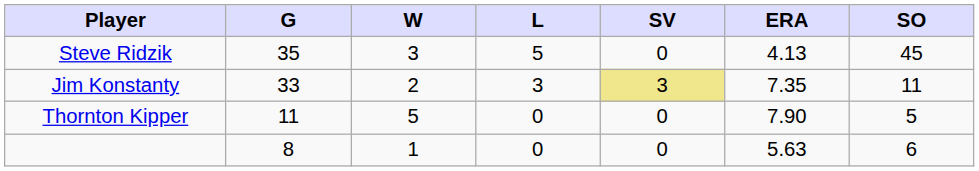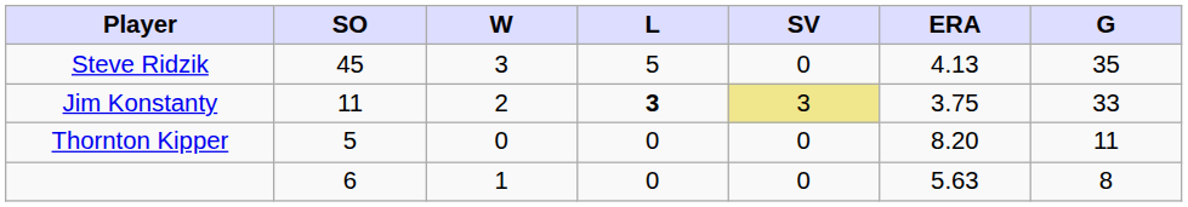 <table class="wikitable sortable">
 <tr>
 <th style="background:#ddf; width:16%;">Player</th>
-<th style="background:#ddf; width:9%;">G</th>
+<th style="background:#ddf; width:9%;">SO</th>
 <th style="background:#ddf; width:9%;">W</th>
 <th style="background:#ddf; width:9%;">L</th>
 <th style="background:#ddf; width:9%;">SV</th>
 <th style="background:#ddf; width:9%;">ERA</th>
-<th style="background:#ddf; width:9%;">SO</th>
+<th style="background:#ddf; width:9%;">G</th>
 </tr>
 <tr style="text-align:center;">
 <td><a href='#'>Steve Ridzik</a></td>
-<td>35</td>
+<td>45</td>
 <td>3</td>
 <td>5</td>
 <td>0</td>
 <td>4.13</td>
-<td>45</td>
+<td>35</td>
 </tr>
 <tr align=center>
 <td><a href='#'>Jim Konstanty</a></td>
+<td>11</td>
+<td>2</td>
+<td><strong>3</strong></td>
+<td style="background: khaki;">3</td>
+<td>3.75</td>
 <td>33</td>
-<td>2</td>
-<td>3</td>
-<td style="background: khaki;">3</td>
-<td>7.35</td>
+</tr>
+<tr align=center>
+<td><a href='#'>Thornton Kipper</a></td>
+<td>5</td>
+<td>0</td>
+<td>0</td>
+<td>0</td>
+<td>8.20</td>
 <td>11</td>
 </tr>
 <tr align=center>
-<td><a href='#'>Thornton Kipper</a></td>
-<td>11</td>
-<td>5</td>
-<td>0</td>
-<td>0</td>
-<td>7.90</td>
-<td>5</td>
-</tr>
-<tr align=center>
 <td></td>
-<td>8</td>
+<td>6</td>
 <td>1</td>
 <td>0</td>
 <td>0</td>
 <td>5.63</td>
-<td>6</td>
+<td>8</td>
 </tr>
 </table>
